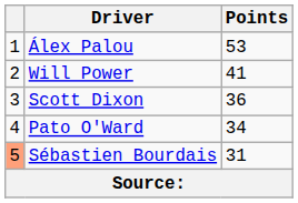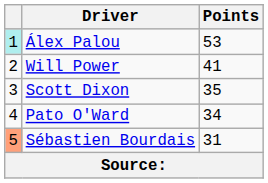 <table class="wikitable" style="font-size: 85%;">
 <tr>
 <th scope="col"></th>
 <th scope="col">Driver</th>
 <th scope="col">Points</th>
 </tr>
 <tr>
-<td align="center">1</td>
+<td align="center" style="background: paleturquoise;">1</td>
 <td> <a href='#'>Álex Palou</a></td>
 <td align="left">53</td>
 </tr>
 <tr>
 <td align="center">2</td>
 <td> <a href='#'>Will Power</a></td>
 <td align="left">41</td>
 </tr>
 <tr>
 <td align="center">3</td>
 <td> <a href='#'>Scott Dixon</a></td>
-<td align="left">36</td>
+<td align="left">35</td>
 </tr>
 <tr>
 <td align="center">4</td>
 <td> <a href='#'>Pato O'Ward</a></td>
 <td align="left">34</td>
 </tr>
 <tr>
 <td align="center" style="background: lightsalmon;">5</td>
 <td> <a href='#'>Sébastien Bourdais</a></td>
 <td align="left">31</td>
 </tr>
 <tr>
 <th colspan=4>Source:</th>
 </tr>
 </table>
